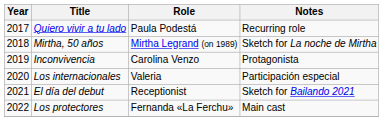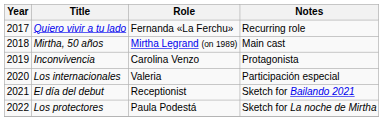 <table class="wikitable">
 <tr>
 <th>Year</th>
 <th>Title</th>
 <th>Role</th>
 <th>Notes</th>
 </tr>
 <tr>
 <td>2017</td>
 <td><em><a href='#'>Quiero vivir a tu lado</a></em></td>
-<td>Paula Podestá</td>
+<td>Fernanda «La Ferchu»</td>
 <td>Recurring role</td>
 </tr>
 <tr>
 <td>2018</td>
 <td><em>Mirtha, 50 años</em></td>
 <td><a href='#'>Mirtha Legrand</a> <small>(on 1989)</small></td>
-<td>Sketch for <em>La noche de Mirtha</em></td>
+<td>Main cast</td>
 </tr>
 <tr>
 <td>2019</td>
 <td><em>Inconvivencia</em></td>
 <td>Carolina Venzo</td>
 <td>Protagonista</td>
 </tr>
 <tr>
 <td>2020</td>
 <td><em>Los internacionales</em></td>
 <td>Valeria</td>
 <td>Participación especial</td>
 </tr>
 <tr>
 <td>2021</td>
 <td><em>El día del debut</em></td>
 <td>Receptionist</td>
 <td>Sketch for <em><a href='#'>Bailando 2021</a></em></td>
 </tr>
 <tr>
 <td>2022</td>
 <td><em>Los protectores</em></td>
-<td>Fernanda «La Ferchu»</td>
-<td>Main cast</td>
+<td>Paula Podestá</td>
+<td>Sketch for <em>La noche de Mirtha</em></td>
 </tr>
 <tr>
 </tr>
 </table>
